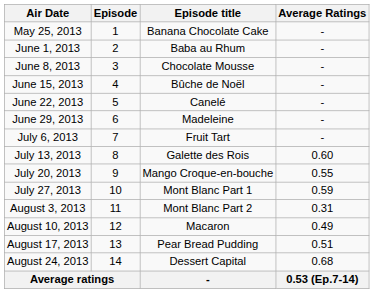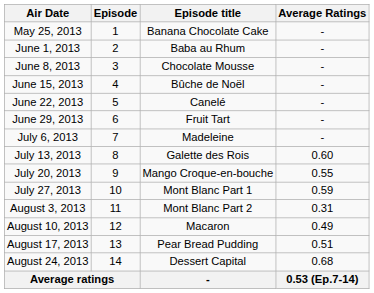 <table class="wikitable" style="text-align:center">
 <tr>
 <th>Air Date</th>
 <th>Episode</th>
 <th>Episode title</th>
 <th>Average Ratings</th>
 </tr>
 <tr>
 <td>May 25, 2013</td>
 <td>1</td>
 <td>Banana Chocolate Cake</td>
 <td>-</td>
 </tr>
 <tr>
 <td>June 1, 2013</td>
 <td>2</td>
 <td>Baba au Rhum</td>
 <td>-</td>
 </tr>
 <tr>
 <td>June 8, 2013</td>
 <td>3</td>
 <td>Chocolate Mousse</td>
 <td>-</td>
 </tr>
 <tr>
 <td>June 15, 2013</td>
 <td>4</td>
 <td>Bûche de Noël</td>
 <td>-</td>
 </tr>
 <tr>
 <td>June 22, 2013</td>
 <td>5</td>
 <td>Canelé</td>
 <td>-</td>
 </tr>
 <tr>
 <td>June 29, 2013</td>
 <td>6</td>
-<td>Madeleine</td>
+<td>Fruit Tart</td>
 <td>-</td>
 </tr>
 <tr>
 <td>July 6, 2013</td>
 <td>7</td>
-<td>Fruit Tart</td>
+<td>Madeleine</td>
 <td>-</td>
 </tr>
 <tr>
 <td>July 13, 2013</td>
 <td>8</td>
 <td>Galette des Rois</td>
 <td>0.60</td>
 </tr>
 <tr>
 <td>July 20, 2013</td>
 <td>9</td>
 <td>Mango Croque-en-bouche</td>
 <td>0.55</td>
 </tr>
 <tr>
 <td>July 27, 2013</td>
 <td>10</td>
 <td>Mont Blanc Part 1</td>
 <td>0.59</td>
 </tr>
 <tr>
 <td>August 3, 2013</td>
 <td>11</td>
 <td>Mont Blanc Part 2</td>
 <td>0.31</td>
 </tr>
 <tr>
 <td>August 10, 2013</td>
 <td>12</td>
 <td>Macaron</td>
 <td>0.49</td>
 </tr>
 <tr>
 <td>August 17, 2013</td>
 <td>13</td>
 <td>Pear Bread Pudding</td>
 <td>0.51</td>
 </tr>
 <tr>
 <td>August 24, 2013</td>
 <td>14</td>
 <td>Dessert Capital</td>
 <td>0.68</td>
 </tr>
 <tr>
 <th colspan="2"><strong>Average ratings</strong></th>
 <th>-</th>
 <th>0.53 (Ep.7-14)</th>
 </tr>
 </table>
